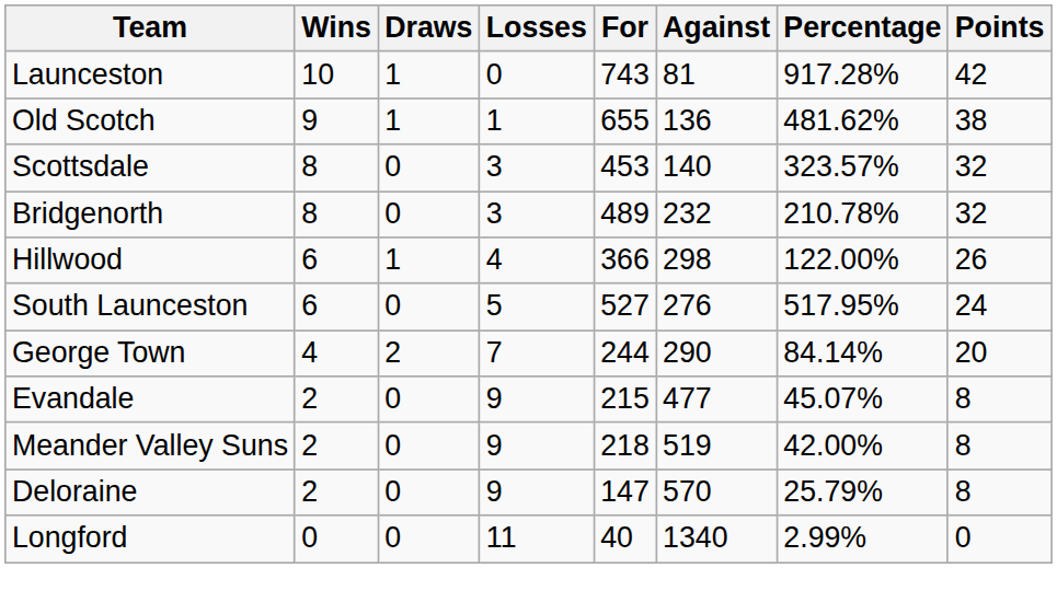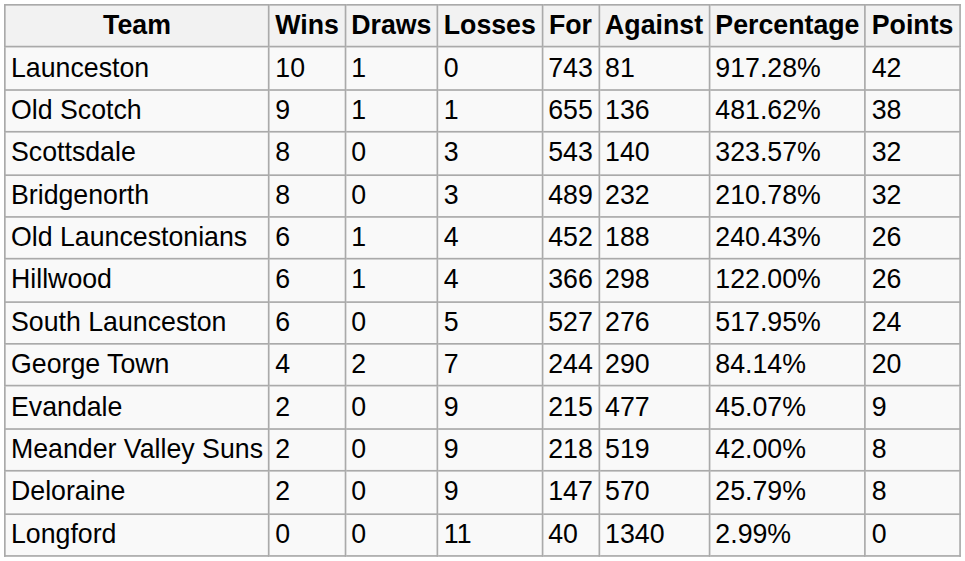 <table class="wikitable">
 <tr>
 <th>Team</th>
 <th>Wins</th>
 <th>Draws</th>
 <th>Losses</th>
 <th>For</th>
 <th>Against</th>
 <th>Percentage</th>
 <th>Points</th>
 </tr>
 <tr>
 <td>Launceston</td>
 <td>10</td>
 <td>1</td>
 <td>0</td>
 <td>743</td>
 <td>81</td>
 <td>917.28%</td>
 <td>42</td>
 </tr>
 <tr>
 <td>Old Scotch</td>
 <td>9</td>
 <td>1</td>
 <td>1</td>
 <td>655</td>
 <td>136</td>
 <td>481.62%</td>
 <td>38</td>
 </tr>
 <tr>
 <td>Scottsdale</td>
 <td>8</td>
 <td>0</td>
 <td>3</td>
-<td>453</td>
+<td>543</td>
 <td>140</td>
 <td>323.57%</td>
 <td>32</td>
 </tr>
 <tr>
 <td>Bridgenorth</td>
 <td>8</td>
 <td>0</td>
 <td>3</td>
 <td>489</td>
 <td>232</td>
 <td>210.78%</td>
 <td>32</td>
+</tr>
+<tr>
+<td>Old Launcestonians</td>
+<td>6</td>
+<td>1</td>
+<td>4</td>
+<td>452</td>
+<td>188</td>
+<td>240.43%</td>
+<td>26</td>
 </tr>
 <tr>
 <td>Hillwood</td>
 <td>6</td>
 <td>1</td>
 <td>4</td>
 <td>366</td>
 <td>298</td>
 <td>122.00%</td>
 <td>26</td>
 </tr>
 <tr>
 <td>South Launceston</td>
 <td>6</td>
 <td>0</td>
 <td>5</td>
 <td>527</td>
 <td>276</td>
 <td>517.95%</td>
 <td>24</td>
 </tr>
 <tr>
 <td>George Town</td>
 <td>4</td>
 <td>2</td>
 <td>7</td>
 <td>244</td>
 <td>290</td>
 <td>84.14%</td>
 <td>20</td>
 </tr>
 <tr>
 <td>Evandale</td>
 <td>2</td>
 <td>0</td>
 <td>9</td>
 <td>215</td>
 <td>477</td>
 <td>45.07%</td>
-<td>8</td>
+<td>9</td>
 </tr>
 <tr>
 <td>Meander Valley Suns</td>
 <td>2</td>
 <td>0</td>
 <td>9</td>
 <td>218</td>
 <td>519</td>
 <td>42.00%</td>
 <td>8</td>
 </tr>
 <tr>
 <td>Deloraine</td>
 <td>2</td>
 <td>0</td>
 <td>9</td>
 <td>147</td>
 <td>570</td>
 <td>25.79%</td>
 <td>8</td>
 </tr>
 <tr>
 <td>Longford</td>
 <td>0</td>
 <td>0</td>
 <td>11</td>
 <td>40</td>
 <td>1340</td>
 <td>2.99%</td>
 <td>0</td>
 </tr>
 </table>
